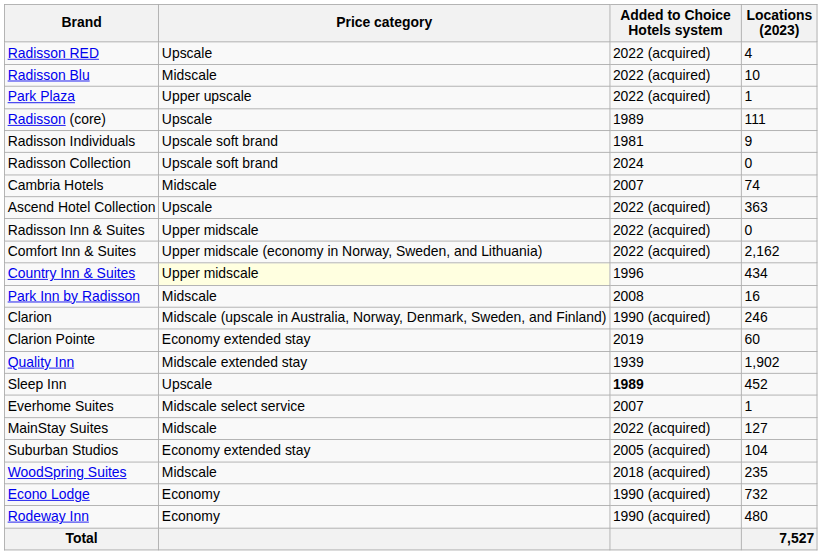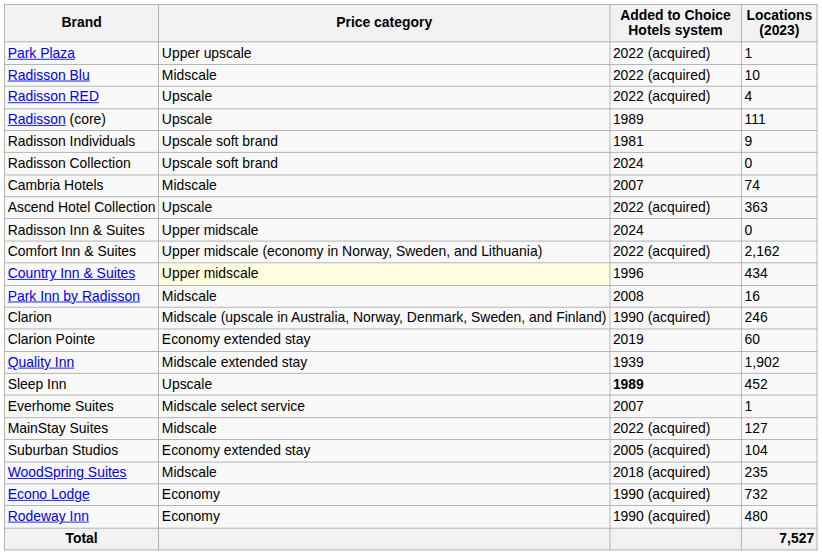 <table class="wikitable sortable defaultleft col4right">
 <tr>
 <th>Brand</th>
 <th>Price category</th>
 <th style=max-width:9em>Added to Choice Hotels system</th>
 <th style=max-width:5em>Locations (2023)</th>
 </tr>
 <tr>
-<td><a href='#'>Radisson RED</a></td>
-<td>Upscale</td>
+<td><a href='#'>Park Plaza</a></td>
+<td>Upper upscale</td>
 <td>2022 (acquired)</td>
-<td>4</td>
+<td>1</td>
 </tr>
 <tr>
 <td><a href='#'>Radisson Blu</a></td>
 <td>Midscale</td>
 <td>2022 (acquired)</td>
 <td>10</td>
 </tr>
 <tr>
-<td><a href='#'>Park Plaza</a></td>
-<td>Upper upscale</td>
+<td><a href='#'>Radisson RED</a></td>
+<td>Upscale</td>
 <td>2022 (acquired)</td>
-<td>1</td>
+<td>4</td>
 </tr>
 <tr>
 <td><a href='#'>Radisson</a> (core)</td>
 <td>Upscale</td>
 <td>1989</td>
 <td>111</td>
 </tr>
 <tr>
 <td>Radisson Individuals</td>
 <td>Upscale soft brand</td>
 <td>1981</td>
 <td>9</td>
 </tr>
 <tr>
 <td>Radisson Collection</td>
 <td>Upscale soft brand</td>
 <td>2024</td>
 <td>0</td>
 </tr>
 <tr>
 <td>Cambria Hotels</td>
 <td>Midscale</td>
 <td>2007</td>
 <td>74</td>
 </tr>
 <tr>
 <td>Ascend Hotel Collection</td>
 <td>Upscale</td>
 <td>2022 (acquired)</td>
 <td>363</td>
 </tr>
 <tr>
 <td>Radisson Inn & Suites</td>
 <td>Upper midscale</td>
-<td>2022 (acquired)</td>
+<td>2024</td>
 <td>0</td>
 </tr>
 <tr>
 <td>Comfort Inn & Suites</td>
 <td>Upper midscale (economy in Norway, Sweden, and Lithuania)</td>
 <td>2022 (acquired)</td>
 <td>2,162</td>
 </tr>
 <tr>
 <td><a href='#'>Country Inn & Suites</a></td>
 <td style="background: lightyellow;">Upper midscale</td>
 <td>1996</td>
 <td>434</td>
 </tr>
 <tr>
 <td><a href='#'>Park Inn by Radisson</a></td>
 <td>Midscale</td>
 <td>2008</td>
 <td>16</td>
 </tr>
 <tr>
 <td>Clarion</td>
 <td>Midscale (upscale in Australia, Norway, Denmark, Sweden, and Finland)</td>
 <td>1990 (acquired)</td>
 <td>246</td>
 </tr>
 <tr>
 <td>Clarion Pointe</td>
 <td>Economy extended stay</td>
 <td>2019</td>
 <td>60</td>
 </tr>
 <tr>
 <td><a href='#'>Quality Inn</a></td>
 <td>Midscale extended stay</td>
 <td>1939</td>
 <td>1,902</td>
 </tr>
 <tr>
 <td>Sleep Inn</td>
 <td>Upscale</td>
 <td><strong>1989</strong></td>
 <td>452</td>
 </tr>
 <tr>
 <td>Everhome Suites</td>
 <td>Midscale select service</td>
 <td>2007</td>
 <td>1</td>
 </tr>
 <tr>
 <td>MainStay Suites</td>
 <td>Midscale</td>
 <td>2022 (acquired)</td>
 <td>127</td>
 </tr>
 <tr>
 <td>Suburban Studios</td>
 <td>Economy extended stay</td>
 <td>2005 (acquired)</td>
 <td>104</td>
 </tr>
 <tr>
 <td><a href='#'>WoodSpring Suites</a></td>
 <td>Midscale</td>
 <td>2018 (acquired)</td>
 <td>235</td>
 </tr>
 <tr>
 <td><a href='#'>Econo Lodge</a></td>
 <td>Economy</td>
 <td>1990 (acquired)</td>
 <td>732</td>
 </tr>
 <tr>
 <td><a href='#'>Rodeway Inn</a></td>
 <td>Economy</td>
 <td>1990 (acquired)</td>
 <td>480</td>
 </tr>
 <tr>
 <th>Total</th>
 <th></th>
 <th></th>
 <th style=text-align:right>7,527</th>
 </tr>
 </table>
